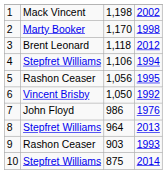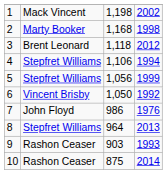 <table class="wikitable">
 <tr>
 </tr>
 <tr>
 <td>1</td>
 <td>Mack Vincent</td>
 <td>1,198</td>
 <td><a href='#'>2002</a></td>
 </tr>
 <tr>
 <td>2</td>
 <td><a href='#'>Marty Booker</a></td>
-<td>1,170</td>
+<td>1,168</td>
 <td><a href='#'>1998</a></td>
 </tr>
 <tr>
 <td>3</td>
 <td>Brent Leonard</td>
 <td>1,118</td>
 <td><a href='#'>2012</a></td>
 </tr>
 <tr>
 <td>4</td>
 <td><a href='#'>Stepfret Williams</a></td>
 <td>1,106</td>
 <td><a href='#'>1994</a></td>
 </tr>
 <tr>
 <td>5</td>
-<td>Rashon Ceaser</td>
+<td><a href='#'>Stepfret Williams</a></td>
 <td>1,056</td>
-<td><a href='#'>1995</a></td>
+<td><a href='#'>1999</a></td>
 </tr>
 <tr>
 <td>6</td>
 <td><a href='#'>Vincent Brisby</a></td>
 <td>1,050</td>
 <td><a href='#'>1992</a></td>
 </tr>
 <tr>
 <td>7</td>
 <td>John Floyd</td>
 <td>986</td>
 <td><a href='#'>1976</a></td>
 </tr>
 <tr>
 <td>8</td>
 <td><a href='#'>Stepfret Williams</a></td>
 <td>964</td>
 <td><a href='#'>2013</a></td>
 </tr>
 <tr>
 <td>9</td>
 <td>Rashon Ceaser</td>
 <td>903</td>
 <td><a href='#'>1993</a></td>
 </tr>
 <tr>
 <td>10</td>
-<td><a href='#'>Stepfret Williams</a></td>
+<td>Rashon Ceaser</td>
 <td>875</td>
 <td><a href='#'>2014</a></td>
 </tr>
 </table>
